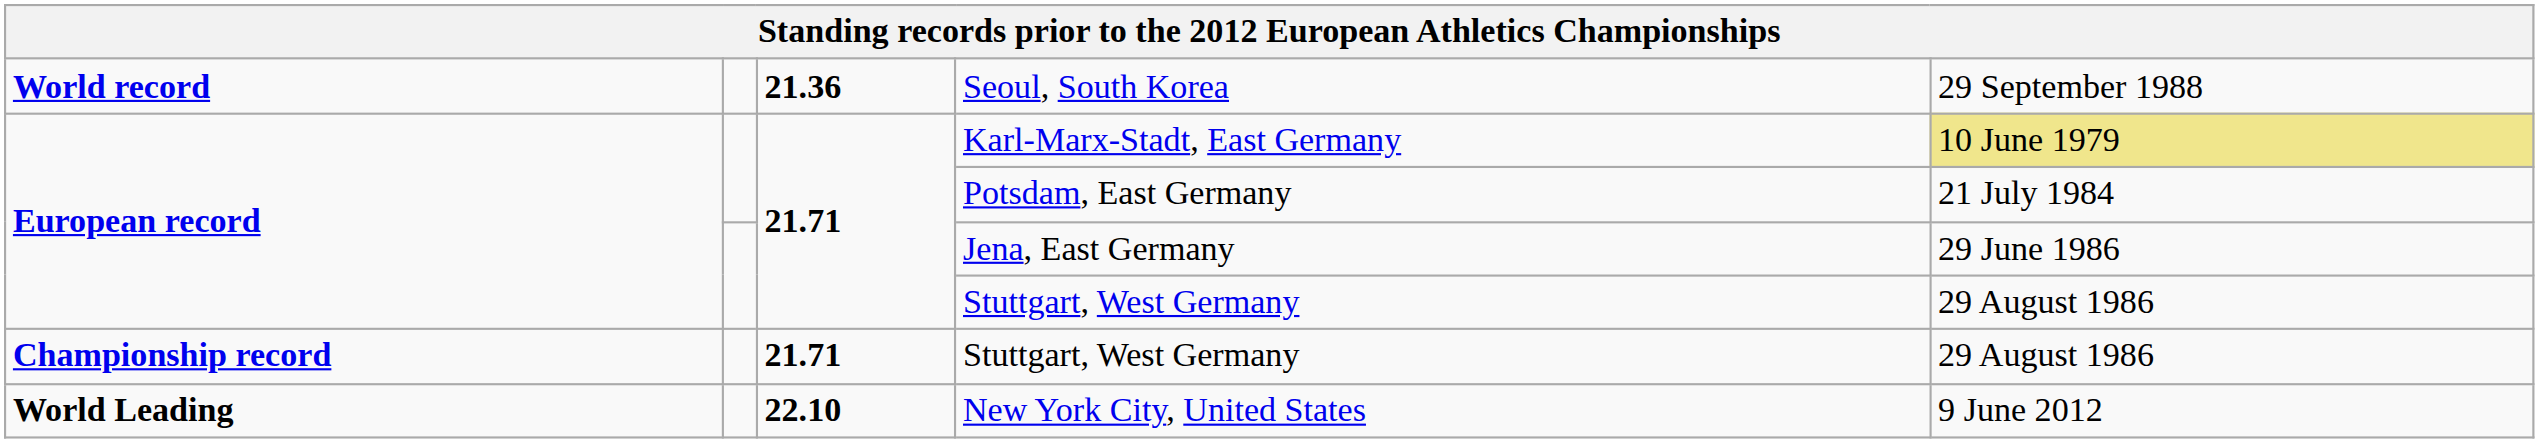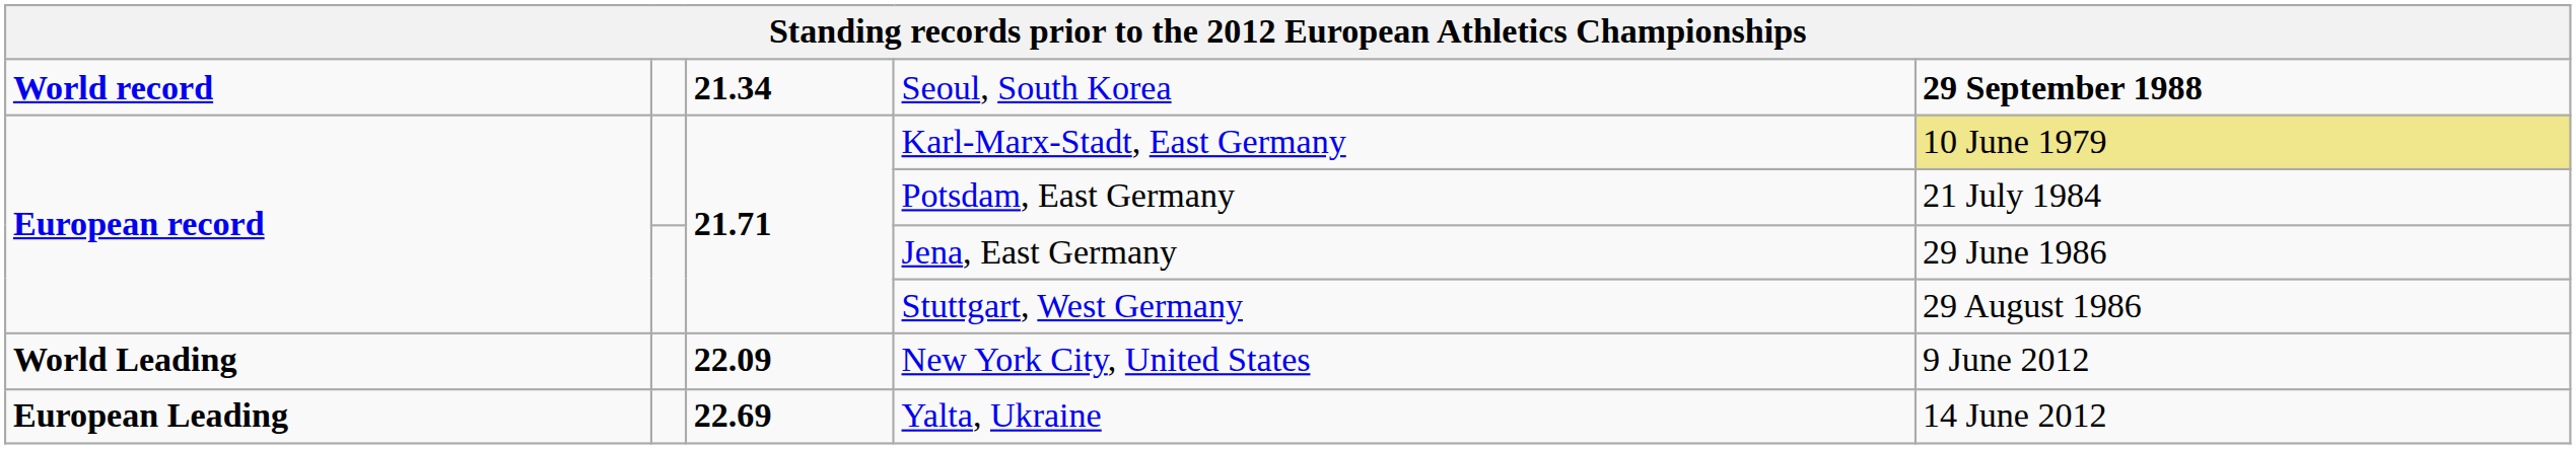 <table class="wikitable" width=75%>
 <tr>
 <th colspan="5">Standing records prior to the 2012 European Athletics Championships</th>
 </tr>
 <tr>
 <td><strong><a href='#'>World record</a></strong></td>
 <td></td>
-<td><strong>21.36</strong></td>
+<td><strong>21.34</strong></td>
 <td><a href='#'>Seoul</a>, <a href='#'>South Korea</a></td>
-<td>29 September 1988</td>
+<td><strong>29 September 1988</strong></td>
 </tr>
 <tr>
 <td rowspan=4><strong><a href='#'>European record</a></strong></td>
 <td rowspan=2></td>
 <td rowspan=4><strong>21.71</strong></td>
 <td><a href='#'>Karl-Marx-Stadt</a>, <a href='#'>East Germany</a></td>
 <td style="background: khaki;">10 June 1979</td>
 </tr>
 <tr>
 <td><a href='#'>Potsdam</a>, East Germany</td>
 <td>21 July 1984</td>
 </tr>
 <tr>
 <td rowspan=2></td>
 <td><a href='#'>Jena</a>, East Germany</td>
 <td>29 June 1986</td>
 </tr>
 <tr>
 <td><a href='#'>Stuttgart</a>, <a href='#'>West Germany</a></td>
 <td>29 August 1986</td>
 </tr>
 <tr>
-<td><strong><a href='#'>Championship record</a></strong></td>
-<td></td>
-<td><strong>21.71</strong></td>
-<td>Stuttgart, West Germany</td>
-<td>29 August 1986</td>
-</tr>
-<tr>
 <td><strong>World Leading</strong></td>
 <td></td>
-<td><strong>22.10</strong></td>
+<td><strong>22.09</strong></td>
 <td><a href='#'>New York City</a>, <a href='#'>United States</a></td>
 <td>9 June 2012</td>
 </tr>
+<tr>
+<td><strong>European Leading</strong></td>
+<td></td>
+<td><strong>22.69</strong></td>
+<td><a href='#'>Yalta</a>, <a href='#'>Ukraine</a></td>
+<td>14 June 2012</td>
+</tr>
 </table>
